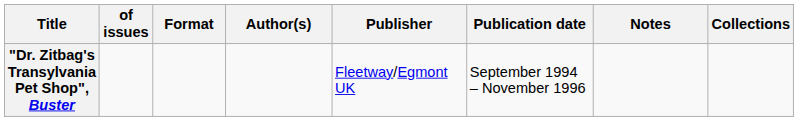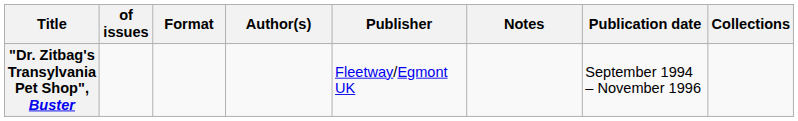 <table class="wikitable">
 <tr>
 <th>Title</th>
 <th style="width:40pt"> of issues</th>
 <th style="width:75pt">Format</th>
 <th style="width:125pt">Author(s)</th>
 <th style="width:125pt">Publisher</th>
+<th style="width:175pt">Notes</th>
 <th style="width:150pt">Publication date</th>
-<th style="width:175pt">Notes</th>
 <th>Collections</th>
 </tr>
 <tr>
 <th>"Dr. Zitbag's Transylvania Pet Shop", <em><a href='#'>Buster</a></em></th>
 <td></td>
 <td></td>
 <td></td>
 <td><a href='#'>Fleetway</a>/<a href='#'>Egmont UK</a></td>
+<td></td>
 <td>September 1994 – November 1996</td>
-<td></td>
 <td></td>
 </tr>
 </table>
